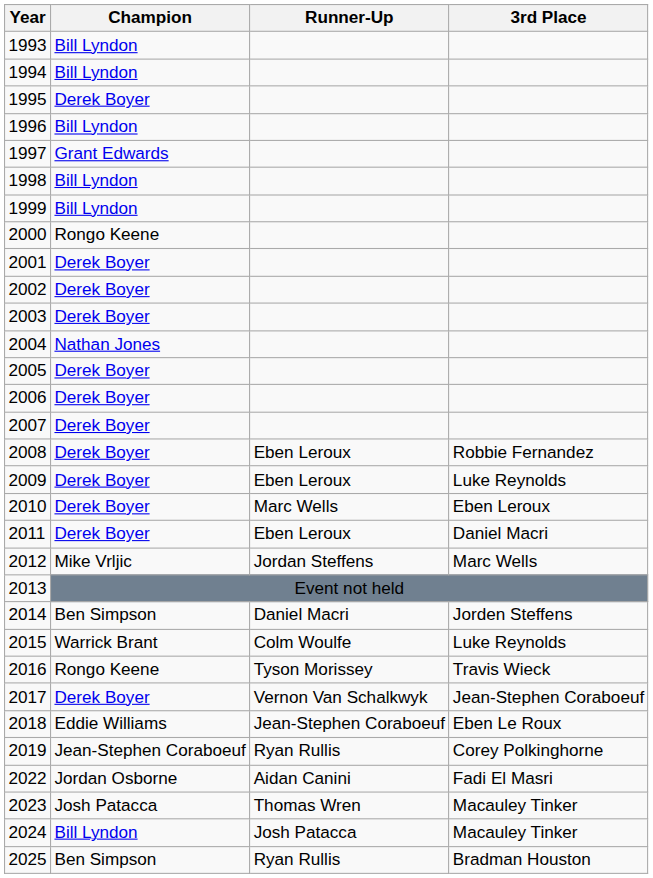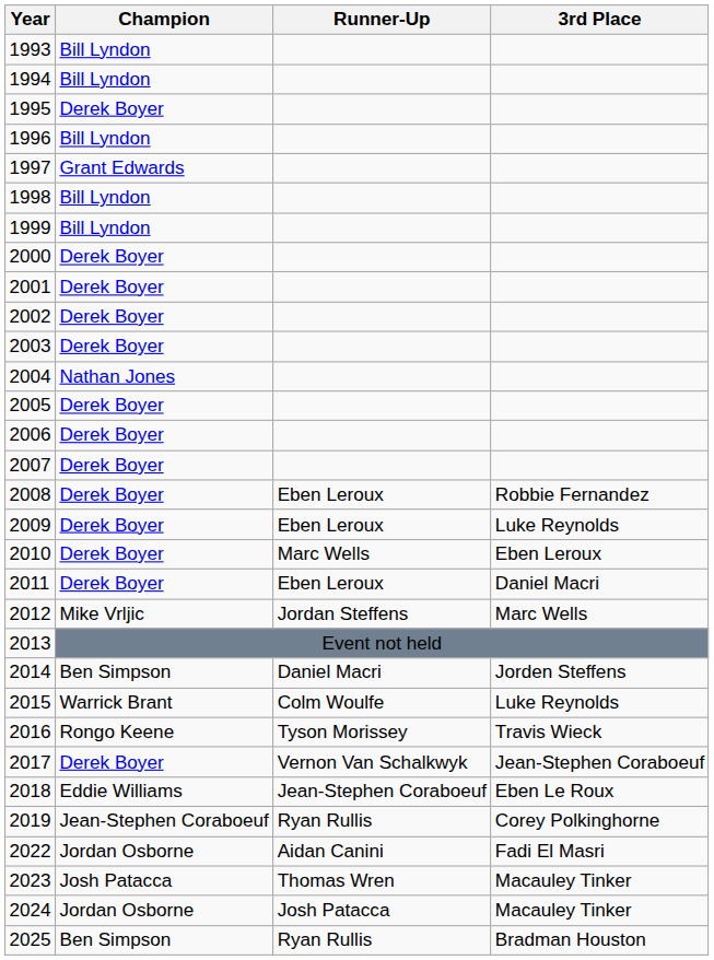 <table class="wikitable">
 <tr>
 <th>Year</th>
 <th>Champion</th>
 <th>Runner-Up</th>
 <th>3rd Place</th>
 </tr>
 <tr>
 <td>1993</td>
 <td> <a href='#'>Bill Lyndon</a></td>
 <td></td>
 <td></td>
 </tr>
 <tr>
 <td>1994</td>
 <td> <a href='#'>Bill Lyndon</a></td>
 <td></td>
 <td></td>
 </tr>
 <tr>
 <td>1995</td>
 <td> <a href='#'>Derek Boyer</a></td>
 <td></td>
 <td></td>
 </tr>
 <tr>
 <td>1996</td>
 <td> <a href='#'>Bill Lyndon</a></td>
 <td></td>
 <td></td>
 </tr>
 <tr>
 <td>1997</td>
 <td> <a href='#'>Grant Edwards</a></td>
 <td></td>
 <td></td>
 </tr>
 <tr>
 <td>1998</td>
 <td> <a href='#'>Bill Lyndon</a></td>
 <td></td>
 <td></td>
 </tr>
 <tr>
 <td>1999</td>
 <td> <a href='#'>Bill Lyndon</a></td>
 <td></td>
 <td></td>
 </tr>
 <tr>
 <td>2000</td>
-<td> Rongo Keene</td>
+<td> <a href='#'>Derek Boyer</a></td>
 <td></td>
 <td></td>
 </tr>
 <tr>
 <td>2001</td>
 <td> <a href='#'>Derek Boyer</a></td>
 <td></td>
 <td></td>
 </tr>
 <tr>
 <td>2002</td>
 <td> <a href='#'>Derek Boyer</a></td>
 <td></td>
 <td></td>
 </tr>
 <tr>
 <td>2003</td>
 <td> <a href='#'>Derek Boyer</a></td>
 <td></td>
 <td></td>
 </tr>
 <tr>
 <td>2004</td>
 <td> <a href='#'>Nathan Jones</a></td>
 <td></td>
 <td></td>
 </tr>
 <tr>
 <td>2005</td>
 <td> <a href='#'>Derek Boyer</a></td>
 <td></td>
 <td></td>
 </tr>
 <tr>
 <td>2006</td>
 <td> <a href='#'>Derek Boyer</a></td>
 <td></td>
 <td></td>
 </tr>
 <tr>
 <td>2007</td>
 <td> <a href='#'>Derek Boyer</a></td>
 <td></td>
 <td></td>
 </tr>
 <tr>
 <td>2008</td>
 <td> <a href='#'>Derek Boyer</a></td>
 <td> Eben Leroux</td>
 <td> Robbie Fernandez</td>
 </tr>
 <tr>
 <td>2009</td>
 <td> <a href='#'>Derek Boyer</a></td>
 <td> Eben Leroux</td>
 <td> Luke Reynolds</td>
 </tr>
 <tr>
 <td>2010</td>
 <td> <a href='#'>Derek Boyer</a></td>
 <td> Marc Wells</td>
 <td> Eben Leroux</td>
 </tr>
 <tr>
 <td>2011</td>
 <td> <a href='#'>Derek Boyer</a></td>
 <td> Eben Leroux</td>
 <td> Daniel Macri</td>
 </tr>
 <tr>
 <td>2012</td>
 <td> Mike Vrljic</td>
 <td> Jordan Steffens</td>
 <td> Marc Wells</td>
 </tr>
 <tr>
 <td>2013</td>
 <td colspan="4"  style="text-align:center; background:#708090;">Event not held</td>
 </tr>
 <tr>
 <td>2014</td>
 <td> Ben Simpson</td>
 <td> Daniel Macri</td>
 <td> Jorden Steffens</td>
 </tr>
 <tr>
 <td>2015</td>
 <td> Warrick Brant</td>
 <td> Colm Woulfe</td>
 <td> Luke Reynolds</td>
 </tr>
 <tr>
 <td>2016</td>
 <td> Rongo Keene</td>
 <td> Tyson Morissey</td>
 <td> Travis Wieck</td>
 </tr>
 <tr>
 <td>2017</td>
 <td> <a href='#'>Derek Boyer</a></td>
 <td> Vernon Van Schalkwyk</td>
 <td> Jean-Stephen Coraboeuf</td>
 </tr>
 <tr>
 <td>2018</td>
 <td> Eddie Williams</td>
 <td> Jean-Stephen Coraboeuf</td>
 <td> Eben Le Roux</td>
 </tr>
 <tr>
 <td>2019</td>
 <td> Jean-Stephen Coraboeuf</td>
 <td> Ryan Rullis</td>
 <td> Corey Polkinghorne</td>
 </tr>
 <tr>
 <td>2022</td>
 <td> Jordan Osborne</td>
 <td> Aidan Canini</td>
 <td> Fadi El Masri</td>
 </tr>
 <tr>
 <td>2023</td>
 <td> Josh Patacca</td>
 <td> Thomas Wren</td>
 <td> Macauley Tinker</td>
 </tr>
 <tr>
 <td>2024</td>
-<td> <a href='#'>Bill Lyndon</a></td>
+<td> Jordan Osborne</td>
 <td> Josh Patacca</td>
 <td> Macauley Tinker</td>
 </tr>
 <tr>
 <td>2025</td>
 <td> Ben Simpson</td>
 <td> Ryan Rullis</td>
 <td> Bradman Houston</td>
 </tr>
 </table>
